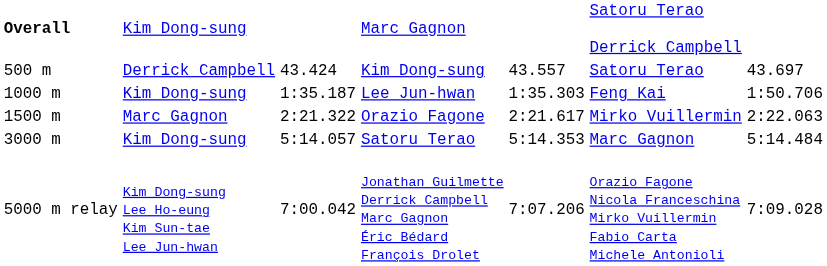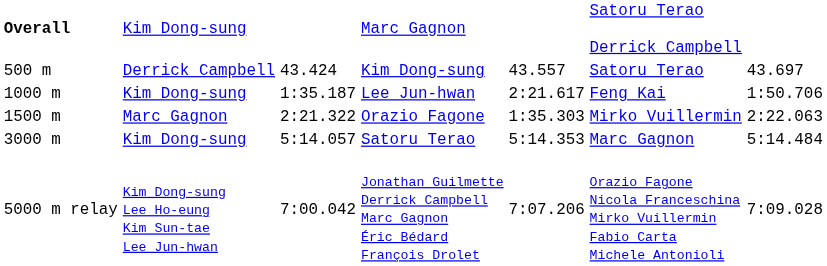 <table>
 <tr>
 <td><strong>Overall</strong></td>
 <td><a href='#'>Kim Dong-sung</a> <br> </td>
 <td></td>
 <td><a href='#'>Marc Gagnon</a> <br> </td>
 <td></td>
 <td><a href='#'>Satoru Terao</a> <br>  <br> <a href='#'>Derrick Campbell</a> <br> </td>
 <td></td>
 </tr>
 <tr>
 <td>500 m</td>
 <td><a href='#'>Derrick Campbell</a> <br> </td>
 <td>43.424</td>
 <td><a href='#'>Kim Dong-sung</a> <br> </td>
 <td>43.557</td>
 <td><a href='#'>Satoru Terao</a> <br> </td>
 <td>43.697</td>
 </tr>
 <tr>
 <td>1000 m</td>
 <td><a href='#'>Kim Dong-sung</a> <br> </td>
 <td>1:35.187</td>
 <td><a href='#'>Lee Jun-hwan</a> <br> </td>
-<td>1:35.303</td>
+<td>2:21.617</td>
 <td><a href='#'>Feng Kai</a> <br> </td>
 <td>1:50.706</td>
 </tr>
 <tr>
 <td>1500 m</td>
 <td><a href='#'>Marc Gagnon</a> <br> </td>
 <td>2:21.322</td>
 <td><a href='#'>Orazio Fagone</a> <br> </td>
-<td>2:21.617</td>
+<td>1:35.303</td>
 <td><a href='#'>Mirko Vuillermin</a> <br> </td>
 <td>2:22.063</td>
 </tr>
 <tr>
 <td>3000 m</td>
 <td><a href='#'>Kim Dong-sung</a> <br> </td>
 <td>5:14.057</td>
 <td><a href='#'>Satoru Terao</a> <br> </td>
 <td>5:14.353</td>
 <td><a href='#'>Marc Gagnon</a> <br> </td>
 <td>5:14.484</td>
 </tr>
 <tr>
 <td>5000 m relay</td>
 <td> <br><small><a href='#'>Kim Dong-sung</a><br><a href='#'>Lee Ho-eung</a><br><a href='#'>Kim Sun-tae</a><br><a href='#'>Lee Jun-hwan</a></small></td>
 <td>7:00.042</td>
 <td> <br><small><a href='#'>Jonathan Guilmette</a><br><a href='#'>Derrick Campbell</a><br><a href='#'>Marc Gagnon</a><br><a href='#'>Éric Bédard</a><br><a href='#'>François Drolet</a></small></td>
 <td>7:07.206</td>
 <td> <br><small><a href='#'>Orazio Fagone</a><br><a href='#'>Nicola Franceschina</a><br><a href='#'>Mirko Vuillermin</a><br><a href='#'>Fabio Carta</a><br><a href='#'>Michele Antonioli</a></small></td>
 <td>7:09.028</td>
 </tr>
 </table>
